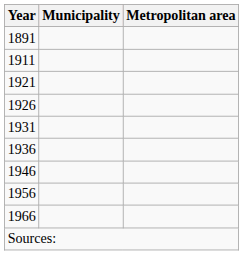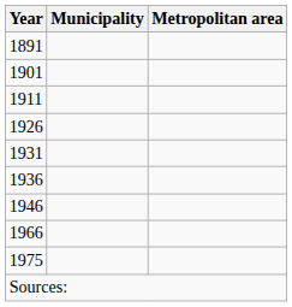 <table class="wikitable centre">
 <tr style="text-align:center; background:#fbb;">
 <th>Year</th>
 <th>Municipality</th>
 <th>Metropolitan area</th>
 </tr>
 <tr>
 <td>1891</td>
 <td></td>
 <td></td>
 </tr>
 <tr>
-<td>1911</td>
+<td>1901</td>
 <td></td>
 <td></td>
 </tr>
 <tr>
-<td>1921</td>
+<td>1911</td>
 <td></td>
 <td></td>
 </tr>
 <tr>
 <td>1926</td>
 <td></td>
 <td></td>
 </tr>
 <tr>
 <td>1931</td>
 <td></td>
 <td></td>
 </tr>
 <tr>
 <td>1936</td>
 <td></td>
 <td></td>
 </tr>
 <tr>
 <td>1946</td>
 <td></td>
 <td></td>
 </tr>
 <tr>
-<td>1956</td>
+<td>1966</td>
 <td></td>
 <td></td>
 </tr>
 <tr>
-<td>1966</td>
+<td>1975</td>
 <td></td>
 <td></td>
 </tr>
 <tr>
 <td colspan="3">Sources: </td>
 </tr>
 </table>
